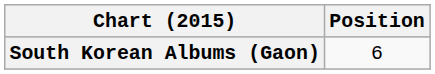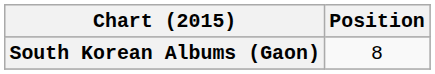 <table class="wikitable plainrowheaders" style="text-align:center;">
 <tr>
 <th>Chart (2015)</th>
 <th>Position</th>
 </tr>
 <tr>
 <th scope="row">South Korean Albums (Gaon)</th>
-<td>6</td>
+<td>8</td>
 </tr>
 </table>
